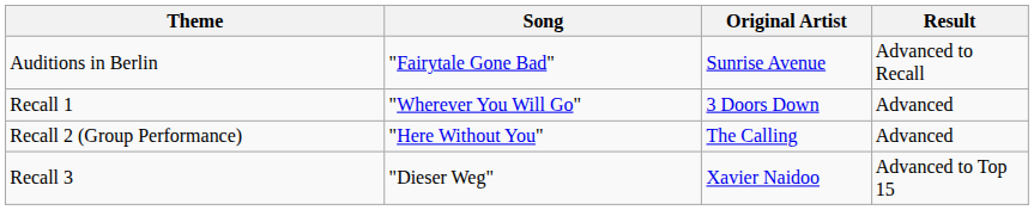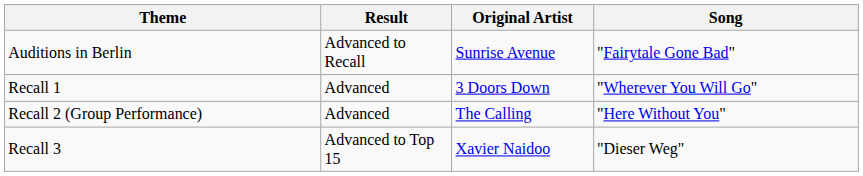 <table class="wikitable" style="font-size:97%;">
 <tr>
 <th width=300px>Theme</th>
+<th width=120px>Result</th>
+<th width=130px>Original Artist</th>
 <th width=250px>Song</th>
-<th width=130px>Original Artist</th>
-<th width=120px>Result</th>
 </tr>
 <tr>
 <td>Auditions in Berlin</td>
+<td>Advanced to Recall</td>
+<td><a href='#'>Sunrise Avenue</a></td>
 <td>"<a href='#'>Fairytale Gone Bad</a>"</td>
-<td><a href='#'>Sunrise Avenue</a></td>
-<td>Advanced to Recall</td>
 </tr>
 <tr>
 <td>Recall 1</td>
+<td>Advanced</td>
+<td><a href='#'>3 Doors Down</a></td>
 <td>"<a href='#'>Wherever You Will Go</a>"</td>
-<td><a href='#'>3 Doors Down</a></td>
-<td>Advanced</td>
 </tr>
 <tr>
 <td>Recall 2 (Group Performance)</td>
+<td>Advanced</td>
+<td><a href='#'>The Calling</a></td>
 <td>"<a href='#'>Here Without You</a>"</td>
-<td><a href='#'>The Calling</a></td>
-<td>Advanced</td>
 </tr>
 <tr>
 <td>Recall 3</td>
+<td>Advanced to Top 15</td>
+<td><a href='#'>Xavier Naidoo</a></td>
 <td>"Dieser Weg"</td>
-<td><a href='#'>Xavier Naidoo</a></td>
-<td>Advanced to Top 15</td>
 </tr>
 </table>
